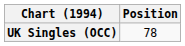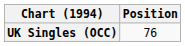 <table class="wikitable plainrowheaders" style="text-align:center">
 <tr>
 <th>Chart (1994)</th>
 <th>Position</th>
 </tr>
 <tr>
 <th scope="row">UK Singles (OCC)</th>
-<td>78</td>
+<td>76</td>
 </tr>
 </table>
